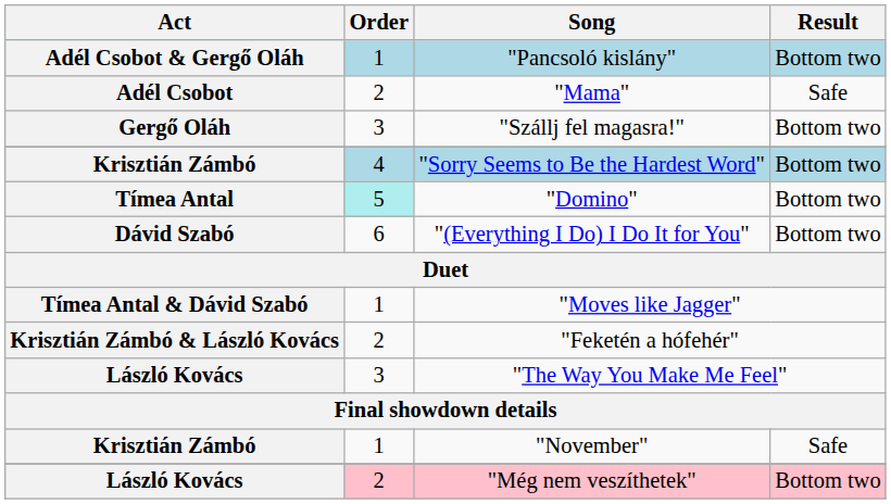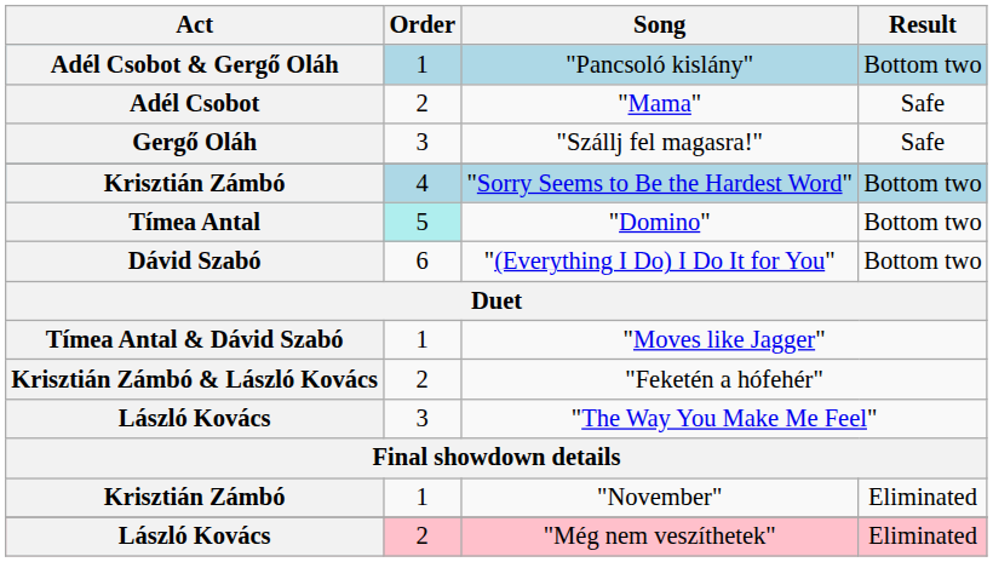 <table class="wikitable" style="text-align:center;">
 <tr>
 <th scope="col">Act</th>
 <th scope="col">Order</th>
 <th scope="col">Song</th>
 <th scope="col">Result</th>
 </tr>
 <tr bgcolor="lightblue">
 <th scope="row">Adél Csobot & Gergő Oláh</th>
 <td>1</td>
 <td>"Pancsoló kislány"</td>
 <td>Bottom two</td>
 </tr>
 <tr>
 <th scope="row">Adél Csobot</th>
 <td>2</td>
 <td>"<a href='#'>Mama</a>"</td>
 <td>Safe</td>
 </tr>
 <tr>
 <th scope="row">Gergő Oláh</th>
 <td>3</td>
 <td>"Szállj fel magasra!"</td>
-<td>Bottom two</td>
+<td>Safe</td>
 </tr>
 <tr>
 </tr>
 <tr bgcolor="lightblue">
 <th scope="row">Krisztián Zámbó</th>
 <td>4</td>
 <td>"<a href='#'>Sorry Seems to Be the Hardest Word</a>"</td>
 <td>Bottom two</td>
 </tr>
 <tr>
 <th scope="row">Tímea Antal</th>
 <td style="background: paleturquoise;">5</td>
 <td>"<a href='#'>Domino</a>"</td>
 <td>Bottom two</td>
 </tr>
 <tr>
 <th scope="row">Dávid Szabó</th>
 <td>6</td>
 <td>"<a href='#'>(Everything I Do) I Do It for You</a>"</td>
 <td>Bottom two</td>
 </tr>
 <tr>
 <th scope="col" colspan="7">Duet</th>
 </tr>
 <tr>
 <th scope="row">Tímea Antal & Dávid Szabó</th>
 <td>1</td>
 <td colspan="2">"<a href='#'>Moves like Jagger</a>"</td>
 </tr>
 <tr>
 <th scope="row">Krisztián Zámbó & László Kovács</th>
 <td>2</td>
 <td colspan="2">"Feketén a hófehér"</td>
 </tr>
 <tr>
 <th scope="row">László Kovács</th>
 <td>3</td>
 <td colspan="2">"<a href='#'>The Way You Make Me Feel</a>"</td>
 </tr>
 <tr>
 <th scope="col" colspan="7">Final showdown details</th>
 </tr>
 <tr>
 <th scope="row">Krisztián Zámbó</th>
 <td>1</td>
 <td>"November"</td>
-<td>Safe</td>
+<td>Eliminated</td>
 </tr>
 <tr>
 </tr>
 <tr bgcolor="pink">
 <th scope="row">László Kovács</th>
 <td>2</td>
 <td>"Még nem veszíthetek"</td>
-<td>Bottom two</td>
+<td>Eliminated</td>
 </tr>
 </table>
